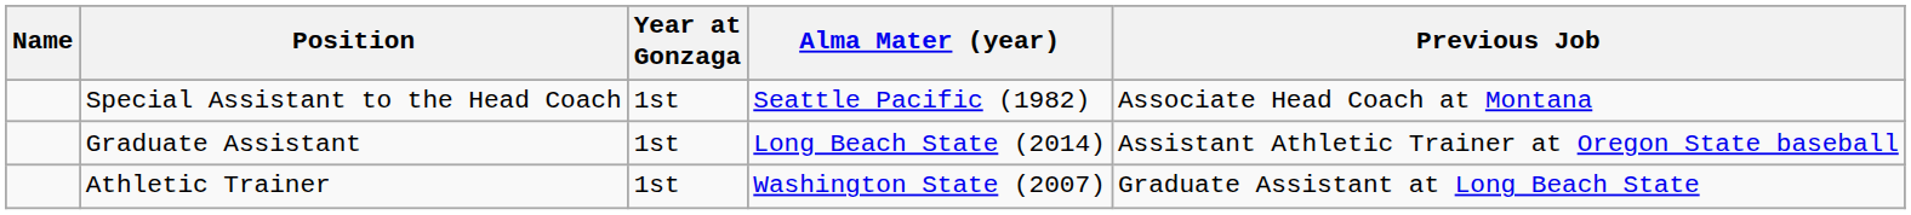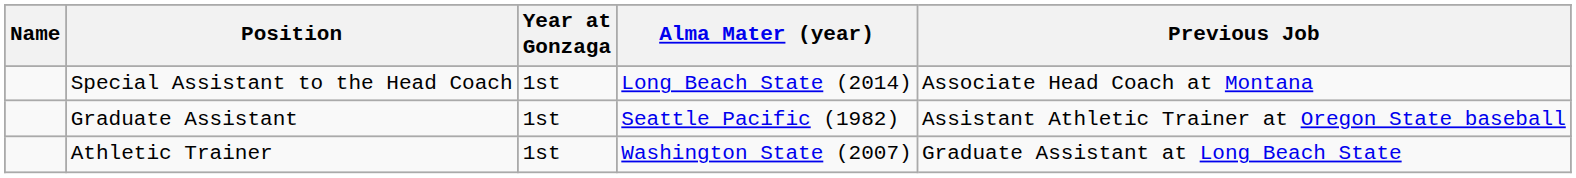 <table class="wikitable sortable" style="font-size:90%;" border="1">
 <tr>
 <th>Name</th>
 <th>Position</th>
 <th>Year at<br>Gonzaga</th>
 <th><a href='#'>Alma Mater</a> (year)</th>
 <th ! class="unsortable">Previous Job</th>
 </tr>
 <tr>
 <td></td>
 <td>Special Assistant to the Head Coach</td>
 <td>1st</td>
-<td><a href='#'>Seattle Pacific</a> (1982)</td>
+<td><a href='#'>Long Beach State</a> (2014)</td>
 <td>Associate Head Coach at <a href='#'>Montana</a></td>
 </tr>
 <tr>
 <td></td>
 <td>Graduate Assistant</td>
 <td>1st</td>
-<td><a href='#'>Long Beach State</a> (2014)</td>
+<td><a href='#'>Seattle Pacific</a> (1982)</td>
 <td>Assistant Athletic Trainer at <a href='#'>Oregon State baseball</a></td>
 </tr>
 <tr>
 <td></td>
 <td>Athletic Trainer</td>
 <td>1st</td>
 <td><a href='#'>Washington State</a> (2007)</td>
 <td>Graduate Assistant at <a href='#'>Long Beach State</a></td>
 </tr>
 </table>
